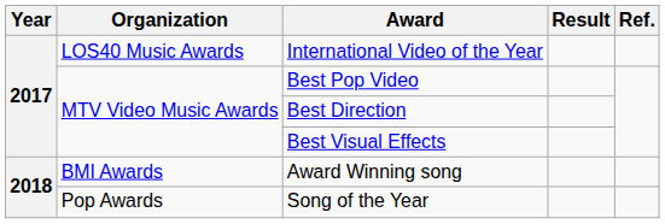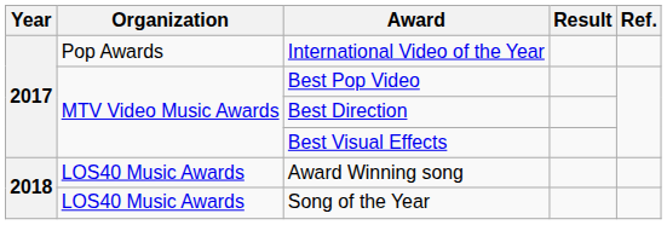 <table class="wikitable plainrowheaders">
 <tr align=center>
 <th>Year</th>
 <th>Organization</th>
 <th>Award</th>
 <th>Result</th>
 <th>Ref.</th>
 </tr>
 <tr>
 <th rowspan="4" scope="row">2017</th>
-<td><a href='#'>LOS40 Music Awards</a></td>
+<td>Pop Awards</td>
 <td><a href='#'>International Video of the Year</a></td>
 <td></td>
 <td align="center"></td>
 </tr>
 <tr>
 <td rowspan=3><a href='#'>MTV Video Music Awards</a></td>
 <td><a href='#'>Best Pop Video</a></td>
 <td></td>
 <td rowspan="3" align="center"></td>
 </tr>
 <tr>
 <td><a href='#'>Best Direction</a></td>
 <td></td>
 </tr>
 <tr>
 <td><a href='#'>Best Visual Effects</a></td>
 <td></td>
 </tr>
 <tr>
 <th rowspan="2" scope="row">2018</th>
-<td rowspan=1><a href='#'>BMI Awards</a></td>
+<td><a href='#'>LOS40 Music Awards</a></td>
 <td>Award Winning song</td>
 <td></td>
 <td align="center"></td>
 </tr>
 <tr>
-<td>Pop Awards</td>
+<td><a href='#'>LOS40 Music Awards</a></td>
 <td>Song of the Year</td>
 <td></td>
 <td style="text-align:center;"></td>
 </tr>
 </table>
